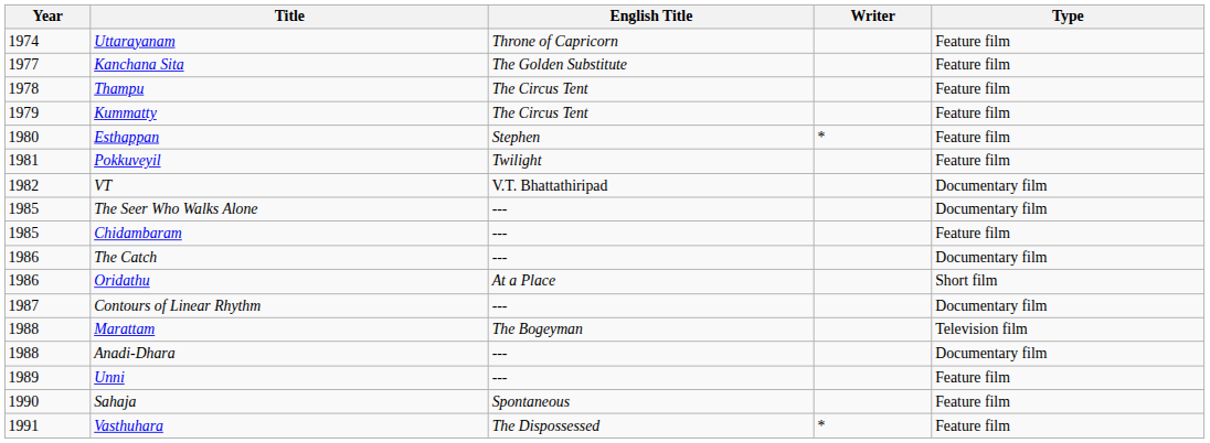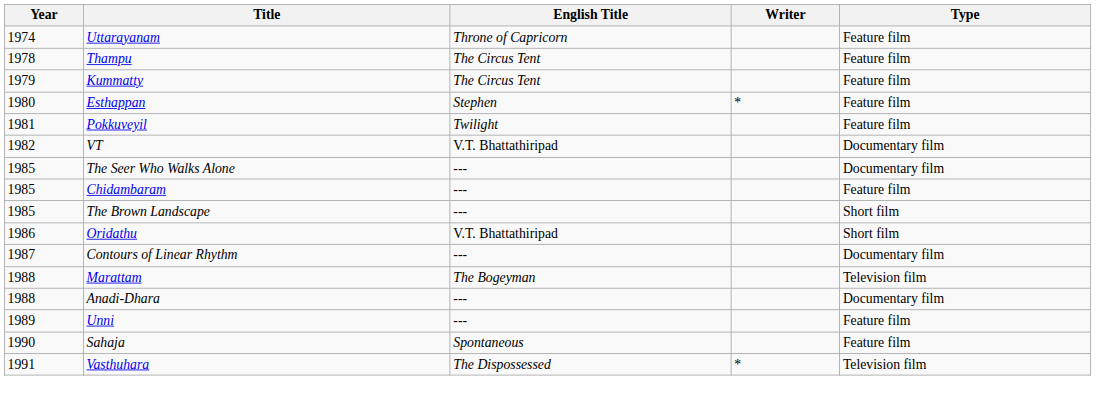 <table class="wikitable" style="width:100%;">
 <tr>
 <th>Year</th>
 <th>Title</th>
 <th>English Title</th>
 <th>Writer</th>
 <th>Type</th>
 </tr>
 <tr>
 <td>1974</td>
 <td><em><a href='#'>Uttarayanam</a></em></td>
 <td><em>Throne of Capricorn</em></td>
-<td></td>
-<td>Feature film</td>
-</tr>
-<tr>
-<td>1977</td>
-<td><em><a href='#'>Kanchana Sita</a></em></td>
-<td><em>The Golden Substitute</em></td>
 <td></td>
 <td>Feature film</td>
 </tr>
 <tr>
 <td>1978</td>
 <td><em><a href='#'>Thampu</a></em></td>
 <td><em>The Circus Tent</em></td>
 <td></td>
 <td>Feature film</td>
 </tr>
 <tr>
 <td>1979</td>
 <td><em><a href='#'>Kummatty</a></em></td>
 <td><em>The Circus Tent</em></td>
 <td></td>
 <td>Feature film</td>
 </tr>
 <tr>
 <td>1980</td>
 <td><em><a href='#'>Esthappan</a></em></td>
 <td><em>Stephen</em></td>
 <td>*</td>
 <td>Feature film</td>
 </tr>
 <tr>
 <td>1981</td>
 <td><em><a href='#'>Pokkuveyil</a></em></td>
 <td><em>Twilight</em></td>
 <td></td>
 <td>Feature film</td>
 </tr>
 <tr>
 <td>1982</td>
 <td><em>VT</em></td>
 <td>V.T. Bhattathiripad</td>
 <td></td>
 <td>Documentary film</td>
 </tr>
 <tr>
 <td>1985</td>
 <td><em>The Seer Who Walks Alone</em></td>
 <td>---</td>
 <td></td>
 <td>Documentary film</td>
 </tr>
 <tr>
 <td>1985</td>
 <td><em><a href='#'>Chidambaram</a></em></td>
 <td>---</td>
 <td></td>
 <td>Feature film</td>
 </tr>
 <tr>
-<td>1986</td>
-<td><em>The Catch</em></td>
+<td>1985</td>
+<td><em>The Brown Landscape</em></td>
 <td>---</td>
 <td></td>
-<td>Documentary film</td>
+<td>Short film</td>
 </tr>
 <tr>
 <td>1986</td>
 <td><em><a href='#'>Oridathu</a></em></td>
-<td><em>At a Place</em></td>
+<td>V.T. Bhattathiripad</td>
 <td></td>
 <td>Short film</td>
 </tr>
 <tr>
 <td>1987</td>
 <td><em>Contours of Linear Rhythm</em></td>
 <td>---</td>
 <td></td>
 <td>Documentary film</td>
 </tr>
 <tr>
 <td>1988</td>
 <td><em><a href='#'>Marattam</a></em></td>
 <td><em>The Bogeyman</em></td>
 <td></td>
 <td>Television film</td>
 </tr>
 <tr>
 <td>1988</td>
 <td><em>Anadi-Dhara</em></td>
 <td>---</td>
 <td></td>
 <td>Documentary film</td>
 </tr>
 <tr>
 <td>1989</td>
 <td><em><a href='#'>Unni</a></em></td>
 <td>---</td>
 <td></td>
 <td>Feature film</td>
 </tr>
 <tr>
 <td>1990</td>
 <td><em>Sahaja</em></td>
 <td><em>Spontaneous</em></td>
 <td></td>
 <td>Feature film</td>
 </tr>
 <tr>
 <td>1991</td>
 <td><em><a href='#'>Vasthuhara</a></em></td>
 <td><em>The Dispossessed</em></td>
 <td>*</td>
-<td>Feature film</td>
+<td>Television film</td>
 </tr>
 </table>
